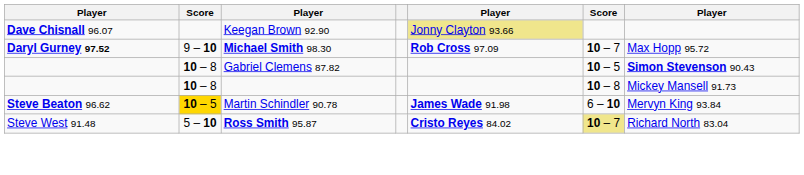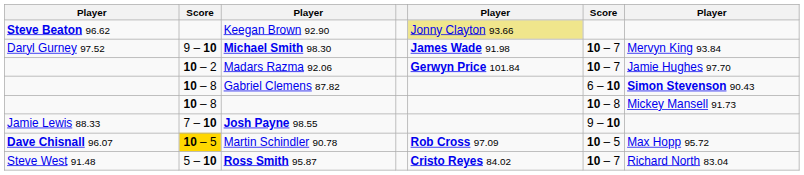 <table class="wikitable">
 <tr style="font-size:10pt;font-weight:bold">
 <th width=230>Player</th>
 <th width=50>Score</th>
 <th width=230>Player</th>
 <th width=10></th>
 <th width=230>Player</th>
 <th width=50>Score</th>
 <th width=230>Player</th>
 </tr>
 <tr>
-<td> <strong><a href='#'>Dave Chisnall</a></strong> <small><span>96.07</span></small></td>
+<td> <strong><a href='#'>Steve Beaton</a></strong> <small><span>96.62</span></small></td>
 <td align=center></td>
 <td> <a href='#'>Keegan Brown</a> <small><span>92.90</span></small></td>
 <td></td>
 <td style="background: khaki;"> <a href='#'>Jonny Clayton</a> <small><span>93.66</span></small></td>
 <td align=center></td>
 <td></td>
 </tr>
 <tr>
-<td><strong> <a href='#'>Daryl Gurney</a> <small><span>97.52</span></small></strong></td>
+<td> <a href='#'>Daryl Gurney</a> <small><span>97.52</span></small></td>
 <td align=center>9 – <strong>10</strong></td>
 <td> <strong><a href='#'>Michael Smith</a></strong> <small><span>98.30</span></small></td>
 <td></td>
-<td> <strong><a href='#'>Rob Cross</a></strong> <small><span>97.09</span></small></td>
+<td> <strong><a href='#'>James Wade</a></strong> <small><span>91.98</span></small></td>
 <td align=center><strong>10</strong> – 7</td>
-<td> <a href='#'>Max Hopp</a> <small><span>95.72</span></small></td>
+<td> <a href='#'>Mervyn King</a> <small><span>93.84</span></small></td>
+</tr>
+<tr>
+<td></td>
+<td align=center><strong>10</strong> – 2</td>
+<td> <a href='#'>Madars Razma</a> <small><span>92.06</span></small></td>
+<td></td>
+<td> <strong><a href='#'>Gerwyn Price</a></strong> <small><span>101.84</span></small></td>
+<td align=center><strong>10</strong> – 7</td>
+<td> <a href='#'>Jamie Hughes</a> <small><span>97.70</span></small></td>
 </tr>
 <tr>
 <td></td>
 <td align=center><strong>10</strong> – 8</td>
 <td> <a href='#'>Gabriel Clemens</a> <small><span>87.82</span></small></td>
 <td></td>
 <td></td>
-<td align=center><strong>10</strong> – 5</td>
+<td align=center>6 – <strong>10</strong></td>
 <td> <strong><a href='#'>Simon Stevenson</a></strong> <small><span>90.43</span></small></td>
 </tr>
 <tr>
 <td></td>
 <td align=center><strong>10</strong> – 8</td>
 <td></td>
 <td></td>
 <td></td>
 <td align=center><strong>10</strong> – 8</td>
 <td> <a href='#'>Mickey Mansell</a> <small><span>91.73</span></small></td>
 </tr>
 <tr>
-<td> <strong><a href='#'>Steve Beaton</a></strong> <small><span>96.62</span></small></td>
+<td> <a href='#'>Jamie Lewis</a> <small><span>88.33</span></small></td>
+<td align=center>7 – <strong>10</strong></td>
+<td> <strong><a href='#'>Josh Payne</a></strong> <small><span>98.55</span></small></td>
+<td></td>
+<td></td>
+<td align=center>9 – <strong>10</strong></td>
+<td></td>
+</tr>
+<tr>
+<td> <strong><a href='#'>Dave Chisnall</a></strong> <small><span>96.07</span></small></td>
 <td align=center style="background: gold;"><strong>10</strong> – 5</td>
 <td> <a href='#'>Martin Schindler</a> <small><span>90.78</span></small></td>
 <td></td>
-<td> <strong><a href='#'>James Wade</a></strong> <small><span>91.98</span></small></td>
-<td align=center>6 – <strong>10</strong></td>
-<td> <a href='#'>Mervyn King</a> <small><span>93.84</span></small></td>
+<td> <strong><a href='#'>Rob Cross</a></strong> <small><span>97.09</span></small></td>
+<td align=center><strong>10</strong> – 5</td>
+<td> <a href='#'>Max Hopp</a> <small><span>95.72</span></small></td>
 </tr>
 <tr>
 <td> <a href='#'>Steve West</a> <small><span>91.48</span></small></td>
 <td align=center>5 – <strong>10</strong></td>
 <td> <strong><a href='#'>Ross Smith</a></strong> <small><span>95.87</span></small></td>
 <td></td>
 <td> <strong><a href='#'>Cristo Reyes</a></strong> <small><span>84.02</span></small></td>
-<td align=center style="background: khaki;"><strong>10</strong> – 7</td>
+<td align=center><strong>10</strong> – 7</td>
 <td> <a href='#'>Richard North</a> <small><span>83.04</span></small></td>
 </tr>
 </table>
